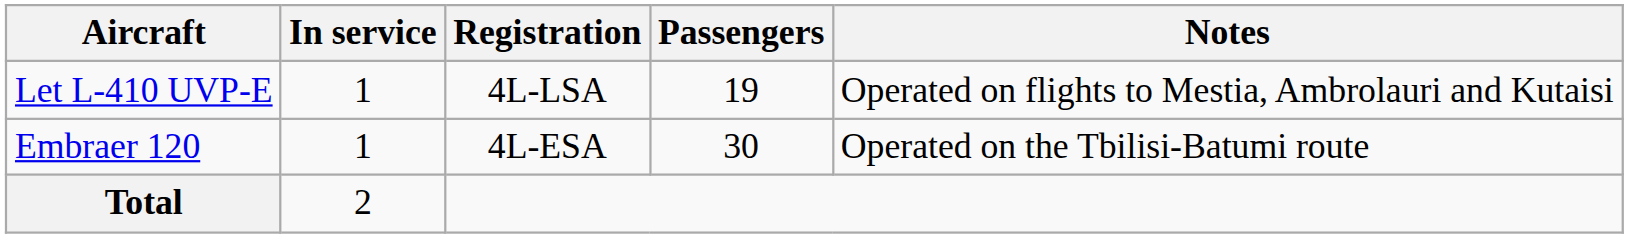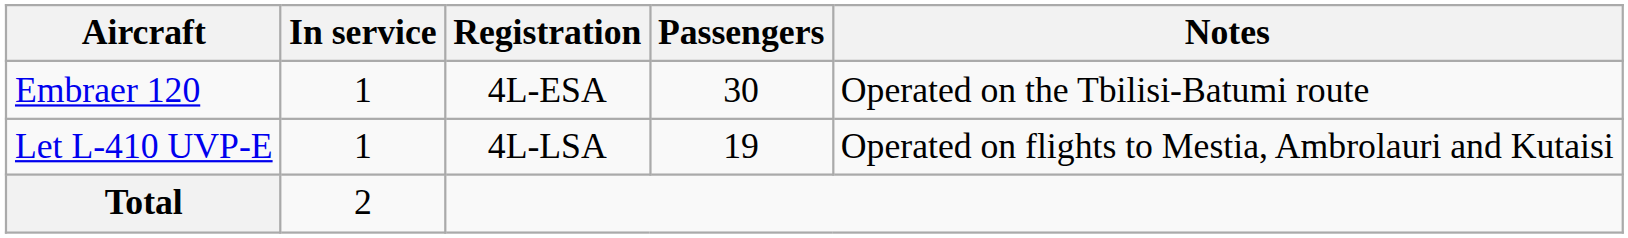 <table class="wikitable" style="margin:1em auto; border-collapse:collapse;text-">
 <tr>
 <th>Aircraft</th>
 <th>In service</th>
 <th>Registration</th>
 <th>Passengers</th>
 <th>Notes</th>
 </tr>
 <tr>
+<td><a href='#'>Embraer 120</a></td>
+<td align=center>1</td>
+<td align=center>4L-ESA</td>
+<td align=center>30</td>
+<td>Operated on the Tbilisi-Batumi route</td>
+</tr>
+<tr>
 <td><a href='#'>Let L-410 UVP-E</a></td>
 <td align=center>1</td>
 <td align=center>4L-LSA</td>
 <td align=center>19</td>
 <td>Operated on flights to Mestia, Ambrolauri and Kutaisi</td>
 </tr>
 <tr>
-<td><a href='#'>Embraer 120</a></td>
-<td align=center>1</td>
-<td align=center>4L-ESA</td>
-<td align=center>30</td>
-<td>Operated on the Tbilisi-Batumi route</td>
-</tr>
-<tr>
 <th>Total</th>
 <td align=center>2</td>
 </tr>
 </table>
